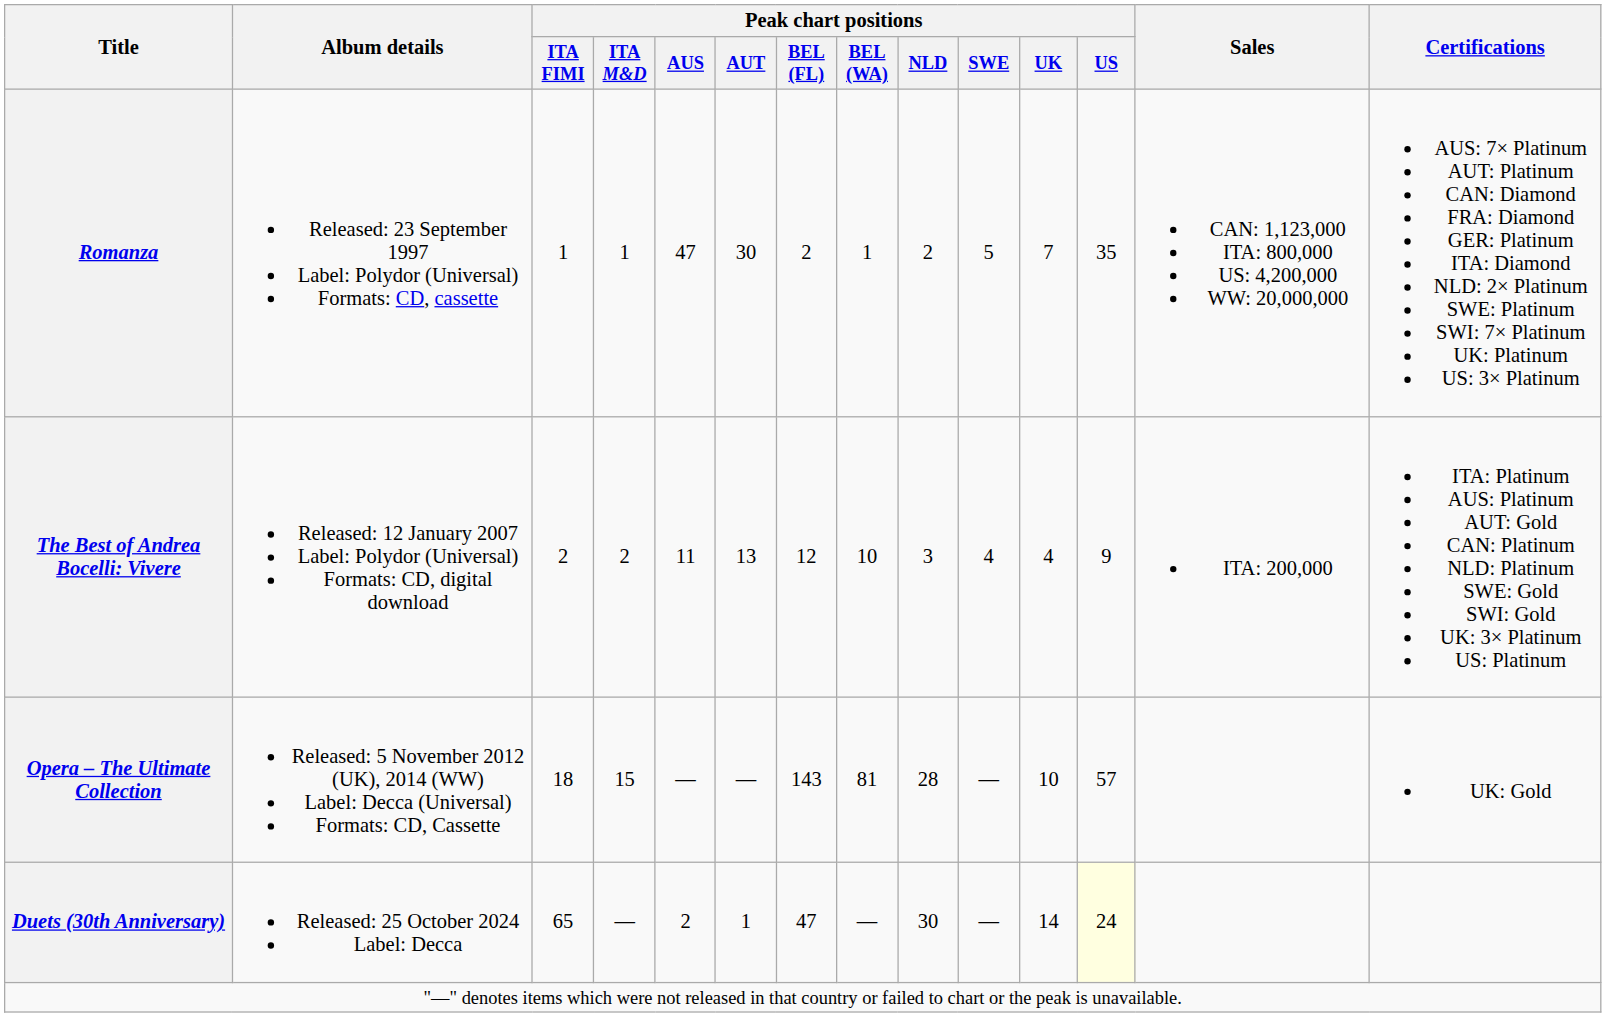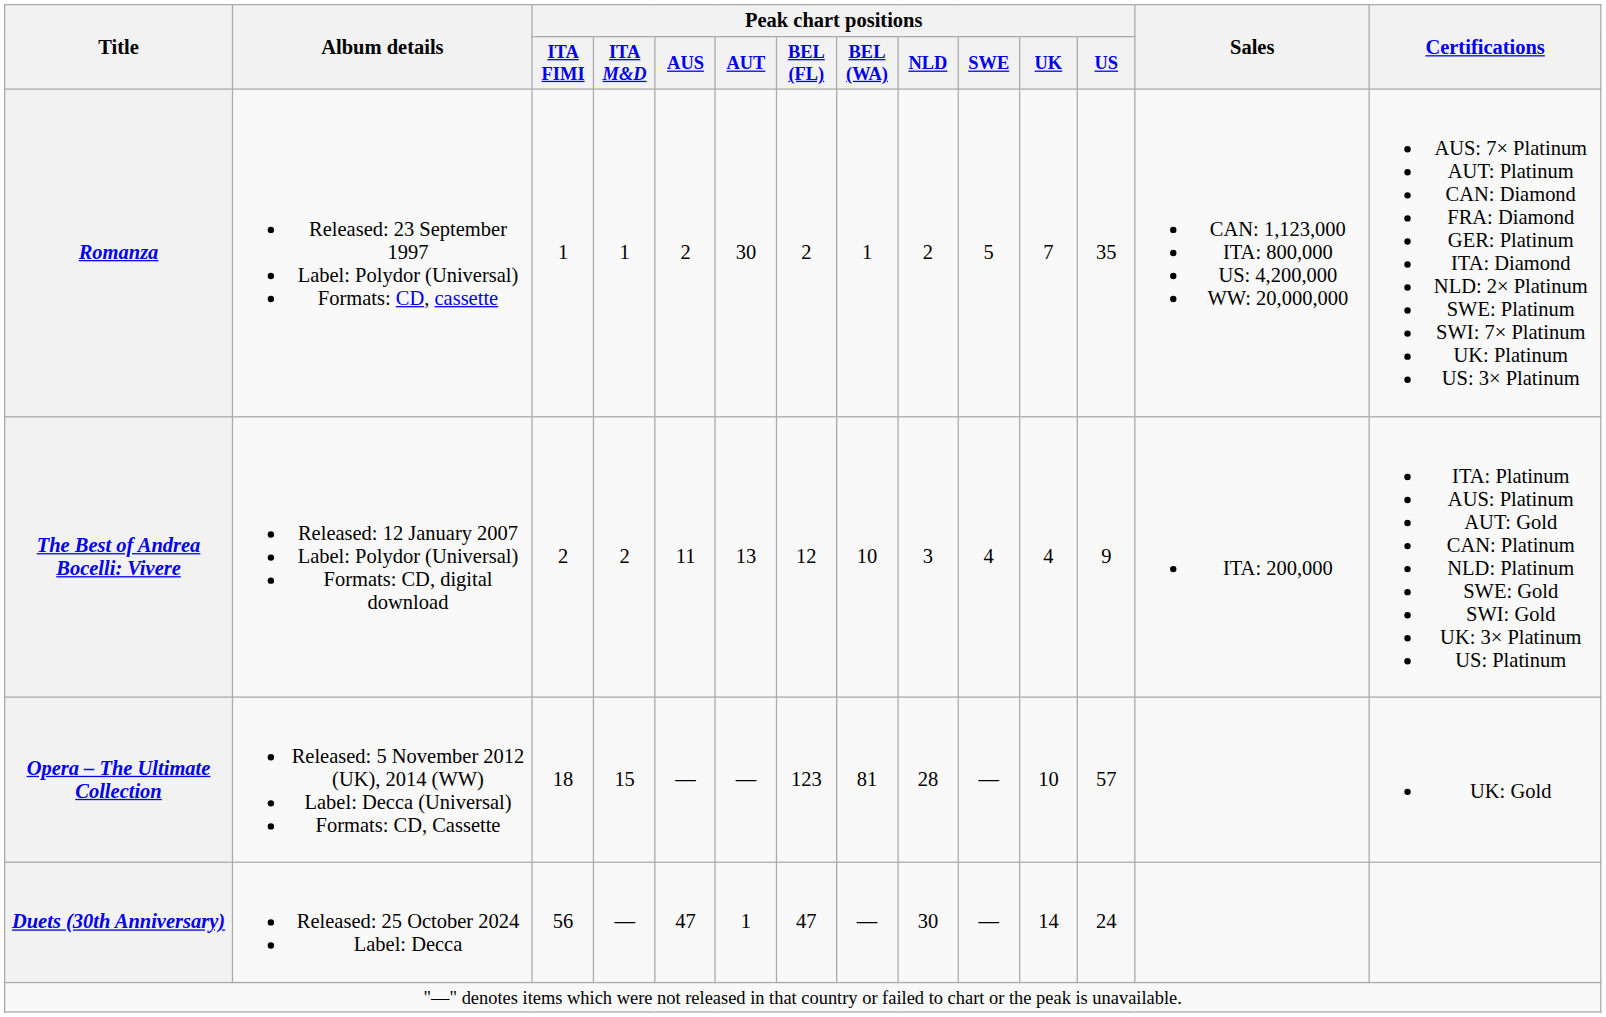 <table class="wikitable plainrowheaders" style="text-align:center;">
 <tr>
 <th scope="col" rowspan="2" style="width:12em;">Title</th>
 <th scope="col" rowspan="2" style="width:16em;">Album details</th>
 <th scope="col" colspan="10">Peak chart positions</th>
 <th scope="col" rowspan="2" style="width:12em;">Sales</th>
 <th scope="col" rowspan="2" style="width:12em;"><a href='#'>Certifications</a></th>
 </tr>
 <tr>
 <th scope="col" style="width:3em;font-size:90%;"><a href='#'>ITA<br>FIMI</a><br></th>
 <th scope="col" style="width:3em;font-size:90%;"><a href='#'>ITA<br><em>M&D</em></a><br></th>
 <th scope="col" style="width:3em;font-size:90%;"><a href='#'>AUS</a><br></th>
 <th scope="col" style="width:3em;font-size:90%;"><a href='#'>AUT</a><br></th>
 <th scope="col" style="width:3em;font-size:90%;"><a href='#'>BEL<br>(FL)</a><br></th>
 <th scope="col" style="width:3em;font-size:90%;"><a href='#'>BEL<br>(WA)</a></th>
 <th scope="col" style="width:3em;font-size:90%;"><a href='#'>NLD</a><br></th>
 <th scope="col" style="width:3em;font-size:90%;"><a href='#'>SWE</a><br></th>
 <th scope="col" style="width:3em;font-size:90%;"><a href='#'>UK</a><br></th>
 <th scope="col" style="width:3em;font-size:90%;"><a href='#'>US</a><br></th>
 </tr>
 <tr>
 <th scope="row"><em><a href='#'>Romanza</a></em></th>
 <td><br><ul><li>Released: 23 September 1997</li><li>Label: Polydor (Universal)</li><li>Formats: <a href='#'>CD</a>, <a href='#'>cassette</a></li></ul></td>
 <td>1</td>
 <td>1</td>
-<td>47<br></td>
+<td>2</td>
 <td>30</td>
 <td>2</td>
 <td>1</td>
 <td>2</td>
 <td>5</td>
 <td>7</td>
 <td>35</td>
 <td><br><ul><li>CAN: 1,123,000</li><li>ITA: 800,000</li><li>US: 4,200,000</li><li>WW: 20,000,000</li></ul></td>
 <td><br><ul><li>AUS: 7× Platinum</li><li>AUT: Platinum</li><li>CAN: Diamond</li><li>FRA: Diamond</li><li>GER: Platinum</li><li>ITA: Diamond</li><li>NLD: 2× Platinum</li><li>SWE: Platinum</li><li>SWI: 7× Platinum</li><li>UK: Platinum</li><li>US: 3× Platinum</li></ul></td>
 </tr>
 <tr>
 <th scope="row"><em><a href='#'>The Best of Andrea Bocelli: Vivere</a></em></th>
 <td><br><ul><li>Released: 12 January 2007</li><li>Label: Polydor (Universal)</li><li>Formats: CD, digital download</li></ul></td>
 <td>2</td>
 <td>2</td>
 <td>11</td>
 <td>13</td>
 <td>12</td>
 <td>10</td>
 <td>3</td>
 <td>4</td>
 <td>4</td>
 <td>9</td>
 <td><br><ul><li>ITA: 200,000</li></ul></td>
 <td><br><ul><li>ITA: Platinum</li><li>AUS: Platinum</li><li>AUT: Gold</li><li>CAN: Platinum</li><li>NLD: Platinum</li><li>SWE: Gold</li><li>SWI: Gold</li><li>UK: 3× Platinum</li><li>US: Platinum</li></ul></td>
 </tr>
 <tr>
 <th scope="row"><em><a href='#'>Opera – The Ultimate Collection</a></em></th>
 <td><br><ul><li>Released: 5 November 2012 (UK), 2014 (WW)</li><li>Label: Decca (Universal)</li><li>Formats: CD, Cassette</li></ul></td>
 <td>18</td>
 <td>15</td>
 <td>—</td>
 <td>—</td>
-<td>143</td>
+<td>123</td>
 <td>81</td>
 <td>28</td>
 <td>—</td>
 <td>10</td>
 <td>57</td>
 <td></td>
 <td><br><ul><li>UK: Gold</li></ul></td>
 </tr>
 <tr>
 <th scope="row"><em><a href='#'>Duets (30th Anniversary)</a></em></th>
 <td><br><ul><li>Released: 25 October 2024</li><li>Label: Decca</li></ul></td>
-<td>65<br></td>
+<td>56<br></td>
 <td>—</td>
-<td>2</td>
+<td>47<br></td>
 <td>1</td>
 <td>47</td>
 <td>—</td>
 <td>30</td>
 <td>—</td>
 <td>14</td>
-<td style="background: lightyellow;">24<br></td>
+<td>24<br></td>
 <td></td>
 <td></td>
 </tr>
 <tr>
 <td colspan="15" style="text-align:center; font-size:90%;">"—" denotes items which were not released in that country or failed to chart or the peak is unavailable.</td>
 </tr>
 </table>
